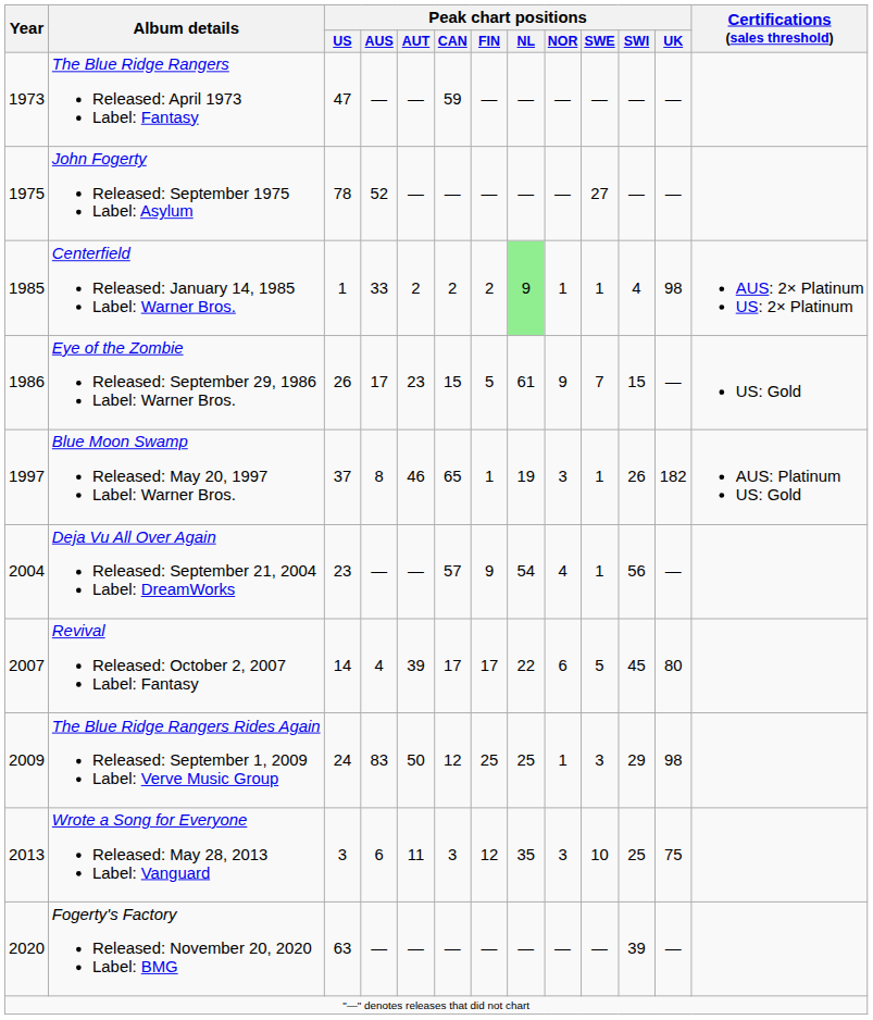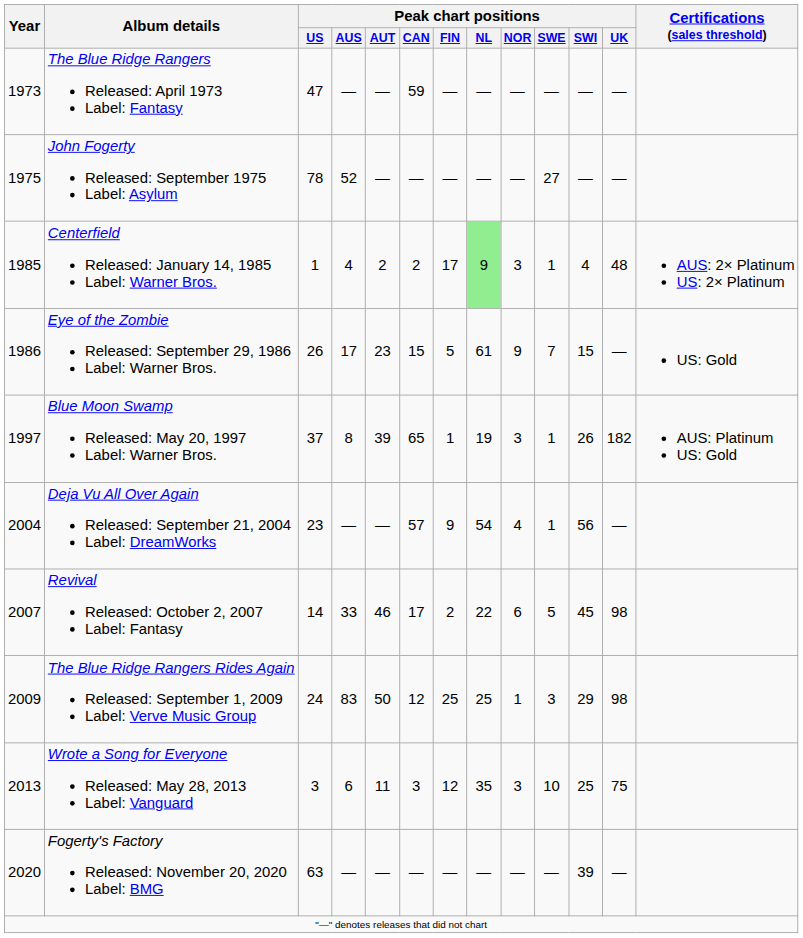 <table class="wikitable" style="text-align:center;">
 <tr>
 <th rowspan="2">Year</th>
 <th rowspan="2">Album details</th>
 <th colspan="10">Peak chart positions</th>
 <th rowspan="2"><a href='#'>Certifications</a><br><small>(<a href='#'>sales threshold</a>)</small></th>
 </tr>
 <tr style="font-size:smaller;">
 <th width="30"><a href='#'>US</a><br></th>
 <th width="30"><a href='#'>AUS</a><br></th>
 <th width="30"><a href='#'>AUT</a><br></th>
 <th width="30"><a href='#'>CAN</a><br></th>
 <th width="30"><a href='#'>FIN</a><br></th>
 <th width="30"><a href='#'>NL</a><br></th>
 <th width="30"><a href='#'>NOR</a><br></th>
 <th width="30"><a href='#'>SWE</a><br></th>
 <th width="30"><a href='#'>SWI</a><br></th>
 <th width="30"><a href='#'>UK</a><br></th>
 </tr>
 <tr>
 <td>1973</td>
 <td align="left"><em><a href='#'>The Blue Ridge Rangers</a></em><br><ul><li>Released: April 1973</li><li>Label: <a href='#'>Fantasy</a></li></ul></td>
 <td>47</td>
 <td>—</td>
 <td>—</td>
 <td>59</td>
 <td>—</td>
 <td>—</td>
 <td>—</td>
 <td>—</td>
 <td>—</td>
 <td>—</td>
 <td></td>
 </tr>
 <tr>
 <td>1975</td>
 <td align="left"><em><a href='#'>John Fogerty</a></em><br><ul><li>Released: September 1975</li><li>Label: <a href='#'>Asylum</a></li></ul></td>
 <td>78</td>
 <td>52</td>
 <td>—</td>
 <td>—</td>
 <td>—</td>
 <td>—</td>
 <td>—</td>
 <td>27</td>
 <td>—</td>
 <td>—</td>
 <td></td>
 </tr>
 <tr>
 <td>1985</td>
 <td align="left"><em><a href='#'>Centerfield</a></em><br><ul><li>Released: January 14, 1985</li><li>Label: <a href='#'>Warner Bros.</a></li></ul></td>
 <td>1</td>
-<td>33</td>
+<td>4</td>
 <td>2</td>
 <td>2</td>
-<td>2</td>
+<td>17</td>
 <td style="background: lightgreen;">9</td>
-<td>1</td>
+<td>3</td>
 <td>1</td>
 <td>4</td>
-<td>98</td>
+<td>48</td>
 <td align="left"><br><ul><li><a href='#'>AUS</a>: 2× Platinum</li><li><a href='#'>US</a>: 2× Platinum</li></ul></td>
 </tr>
 <tr>
 <td>1986</td>
 <td align="left"><em><a href='#'>Eye of the Zombie</a></em><br><ul><li>Released: September 29, 1986</li><li>Label: Warner Bros.</li></ul></td>
 <td>26</td>
 <td>17</td>
 <td>23</td>
 <td>15</td>
 <td>5</td>
 <td>61</td>
 <td>9</td>
 <td>7</td>
 <td>15</td>
 <td>—</td>
 <td align="left"><br><ul><li>US: Gold</li></ul></td>
 </tr>
 <tr>
 <td>1997</td>
 <td align="left"><em><a href='#'>Blue Moon Swamp</a></em><br><ul><li>Released: May 20, 1997</li><li>Label: Warner Bros.</li></ul></td>
 <td>37</td>
 <td>8</td>
-<td>46</td>
+<td>39</td>
 <td>65</td>
 <td>1</td>
 <td>19</td>
 <td>3</td>
 <td>1</td>
 <td>26</td>
 <td>182</td>
 <td align="left"><br><ul><li>AUS: Platinum</li><li>US: Gold</li></ul></td>
 </tr>
 <tr>
 <td>2004</td>
 <td align="left"><em><a href='#'>Deja Vu All Over Again</a></em><br><ul><li>Released: September 21, 2004</li><li>Label: <a href='#'>DreamWorks</a></li></ul></td>
 <td>23</td>
 <td>—</td>
 <td>—</td>
 <td>57</td>
 <td>9</td>
 <td>54</td>
 <td>4</td>
 <td>1</td>
 <td>56</td>
 <td>—</td>
 <td></td>
 </tr>
 <tr>
 <td>2007</td>
 <td align="left"><em><a href='#'>Revival</a></em><br><ul><li>Released: October 2, 2007</li><li>Label: Fantasy</li></ul></td>
 <td>14</td>
-<td>4</td>
-<td>39</td>
+<td>33</td>
+<td>46</td>
 <td>17</td>
-<td>17</td>
+<td>2</td>
 <td>22</td>
 <td>6</td>
 <td>5</td>
 <td>45</td>
-<td>80</td>
+<td>98</td>
 <td></td>
 </tr>
 <tr>
 <td>2009</td>
 <td align="left"><em><a href='#'>The Blue Ridge Rangers Rides Again</a></em><br><ul><li>Released: September 1, 2009</li><li>Label: <a href='#'>Verve Music Group</a></li></ul></td>
 <td>24</td>
 <td>83</td>
 <td>50</td>
 <td>12</td>
 <td>25</td>
 <td>25</td>
 <td>1</td>
 <td>3</td>
 <td>29</td>
 <td>98</td>
 <td></td>
 </tr>
 <tr>
 <td>2013</td>
 <td align="left"><em><a href='#'>Wrote a Song for Everyone</a></em><br><ul><li>Released: May 28, 2013</li><li>Label: <a href='#'>Vanguard</a></li></ul></td>
 <td>3</td>
 <td>6</td>
 <td>11</td>
 <td>3</td>
 <td>12</td>
 <td>35</td>
 <td>3</td>
 <td>10</td>
 <td>25</td>
 <td>75</td>
 <td></td>
 </tr>
 <tr>
 <td>2020</td>
 <td align="left"><em>Fogerty's Factory</em><br><ul><li>Released: November 20, 2020</li><li>Label: <a href='#'>BMG</a></li></ul></td>
 <td>63</td>
 <td>—</td>
 <td>—</td>
 <td>—</td>
 <td>—</td>
 <td>—</td>
 <td>—</td>
 <td>—</td>
 <td>39</td>
 <td>—</td>
 <td></td>
 </tr>
 <tr>
 <td colspan="13" style="font-size:8pt">"—" denotes releases that did not chart</td>
 </tr>
 </table>
